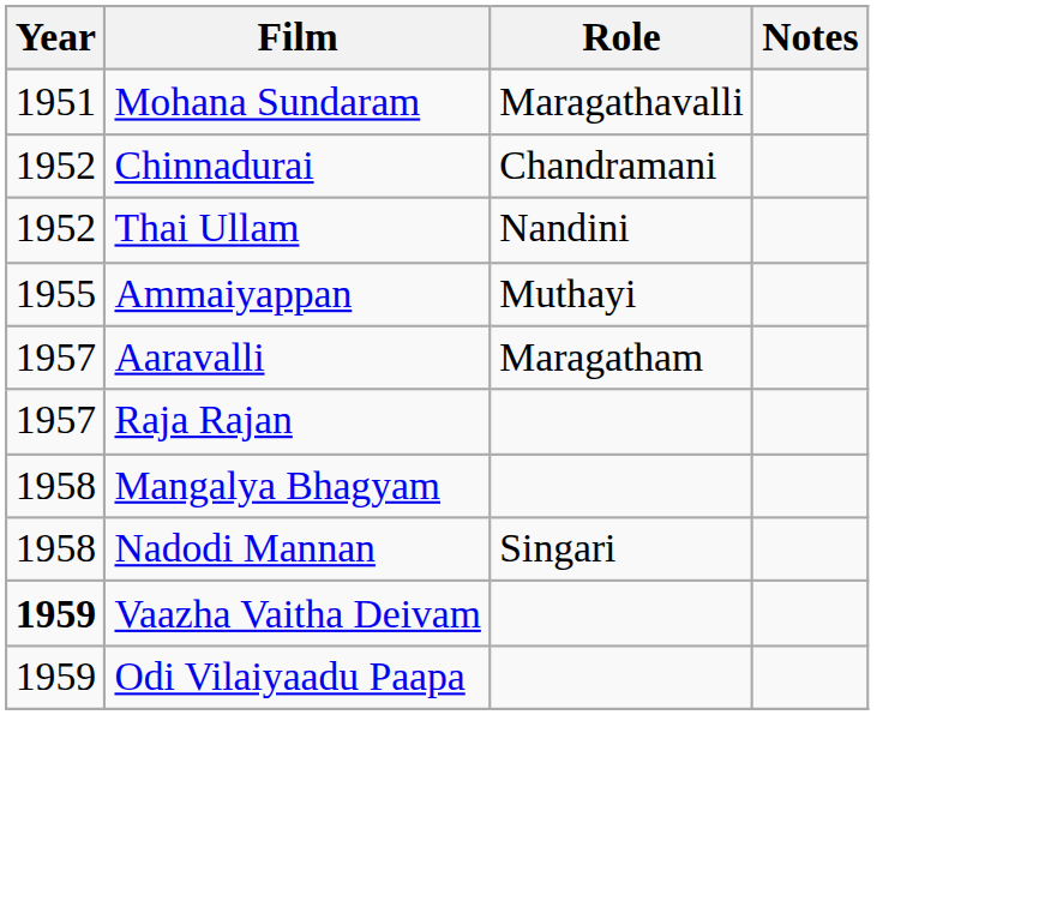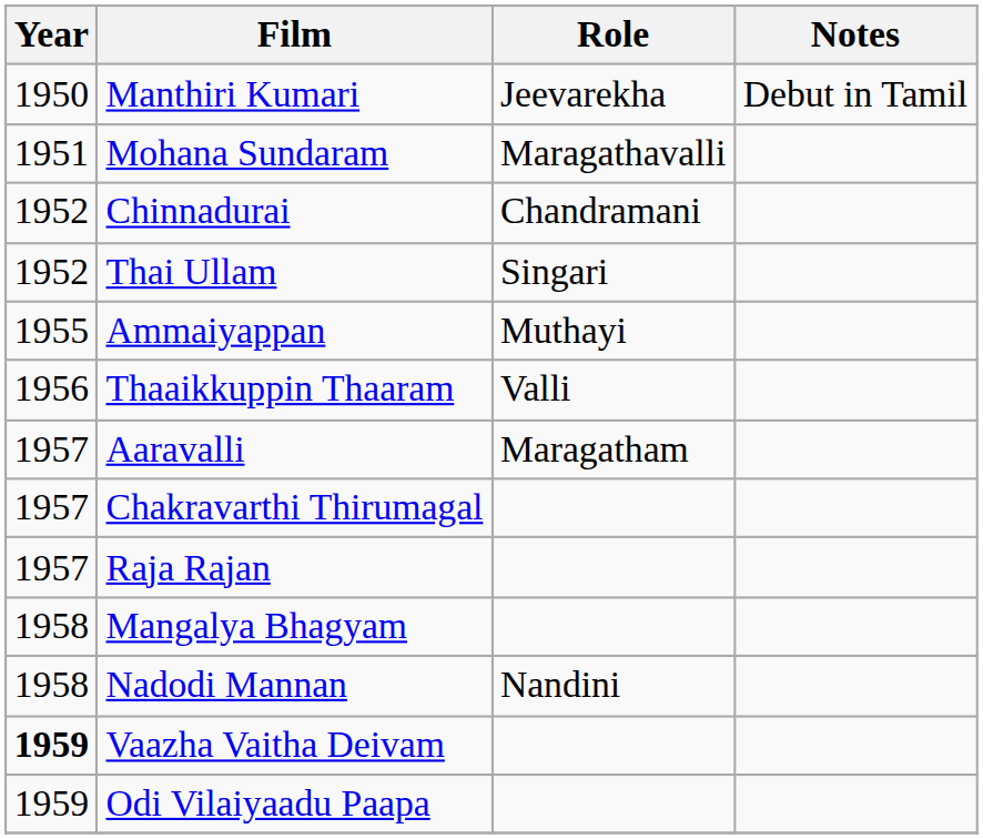 <table class="wikitable sortable">
 <tr>
 <th>Year</th>
 <th>Film</th>
 <th>Role</th>
 <th>Notes</th>
+</tr>
+<tr>
+<td>1950</td>
+<td><a href='#'>Manthiri Kumari</a></td>
+<td>Jeevarekha</td>
+<td>Debut in Tamil</td>
 </tr>
 <tr>
 <td>1951</td>
 <td><a href='#'>Mohana Sundaram</a></td>
 <td>Maragathavalli</td>
 <td></td>
 </tr>
 <tr>
 <td>1952</td>
 <td><a href='#'>Chinnadurai</a></td>
 <td>Chandramani</td>
 <td></td>
 </tr>
 <tr>
 <td>1952</td>
 <td><a href='#'>Thai Ullam</a></td>
-<td>Nandini</td>
+<td>Singari</td>
 <td></td>
 </tr>
 <tr>
 <td>1955</td>
 <td><a href='#'>Ammaiyappan</a></td>
 <td>Muthayi</td>
 <td></td>
 </tr>
 <tr>
+<td>1956</td>
+<td><a href='#'>Thaaikkuppin Thaaram</a></td>
+<td>Valli</td>
+<td></td>
+</tr>
+<tr>
 <td>1957</td>
 <td><a href='#'>Aaravalli</a></td>
 <td>Maragatham</td>
+<td></td>
+</tr>
+<tr>
+<td>1957</td>
+<td><a href='#'>Chakravarthi Thirumagal</a></td>
+<td></td>
 <td></td>
 </tr>
 <tr>
 <td>1957</td>
 <td><a href='#'>Raja Rajan</a></td>
 <td></td>
 <td></td>
 </tr>
 <tr>
 <td>1958</td>
 <td><a href='#'>Mangalya Bhagyam</a></td>
 <td></td>
 <td></td>
 </tr>
 <tr>
 <td>1958</td>
 <td><a href='#'>Nadodi Mannan</a></td>
-<td>Singari</td>
+<td>Nandini</td>
 <td></td>
 </tr>
 <tr>
 <td><strong>1959</strong></td>
 <td><a href='#'>Vaazha Vaitha Deivam</a></td>
 <td></td>
 <td></td>
 </tr>
 <tr>
 <td>1959</td>
 <td><a href='#'>Odi Vilaiyaadu Paapa</a></td>
 <td></td>
 <td></td>
 </tr>
 <tr>
 </tr>
 </table>
